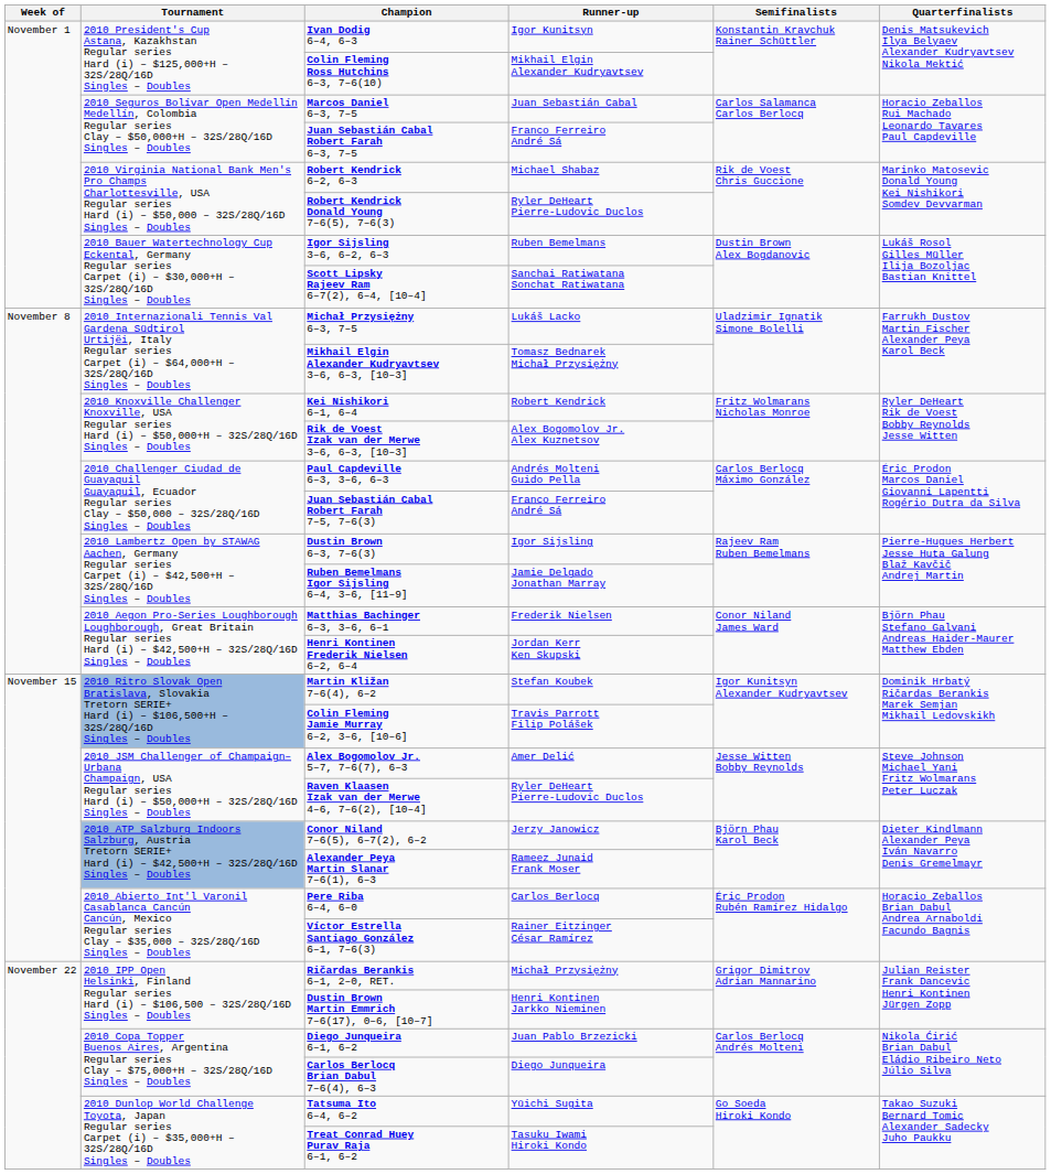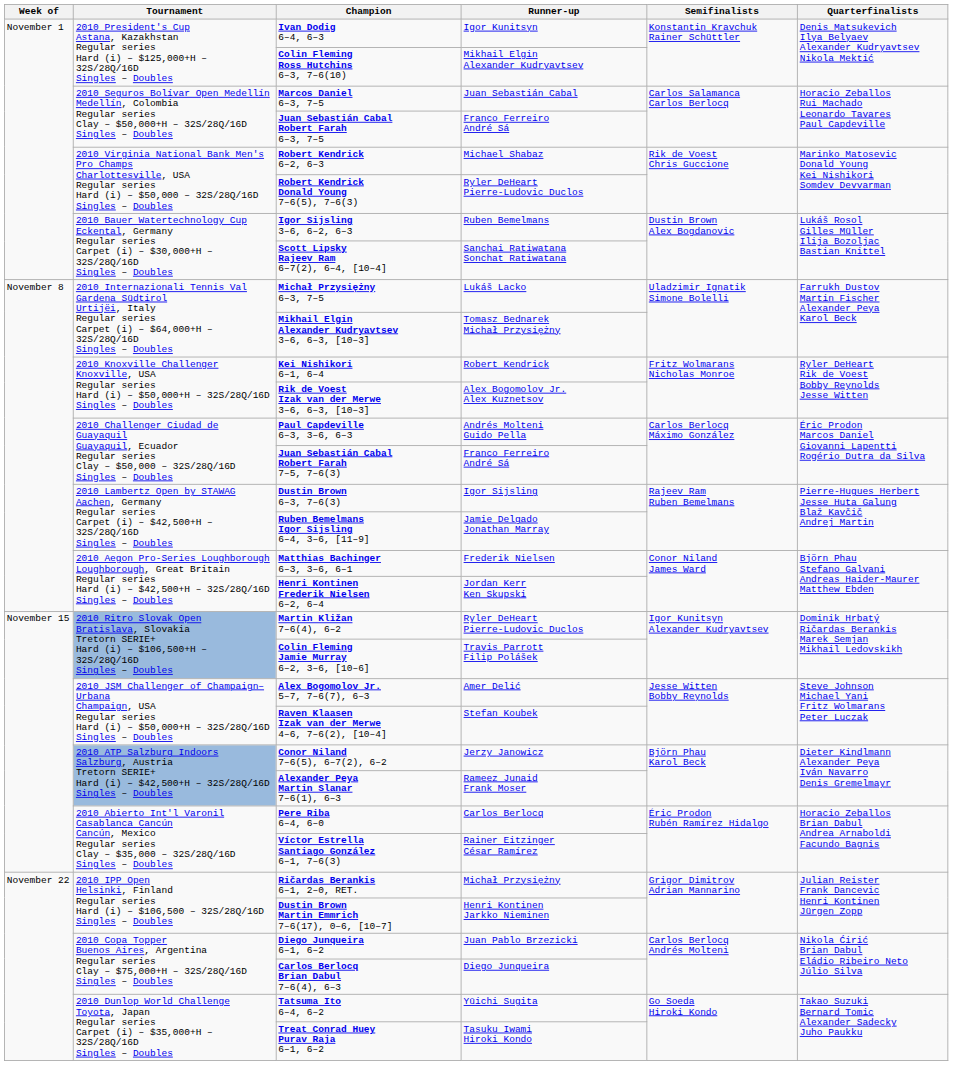 <table class=wikitable style=font-size:85%>
 <tr>
 <th width=75>Week of</th>
 <th width=230>Tournament</th>
 <th width=210>Champion</th>
 <th width=210>Runner-up</th>
 <th width=170>Semifinalists</th>
 <th width=170>Quarterfinalists</th>
 </tr>
 <tr style="vertical-align:top;">
 <td rowspan=8>November 1</td>
 <td rowspan=2><a href='#'>2010 President's Cup</a><br> <a href='#'>Astana</a>, Kazakhstan<br>Regular series<br>Hard (i) – $125,000+H – 32S/28Q/16D<br><a href='#'>Singles</a> – <a href='#'>Doubles</a></td>
 <td> <strong><a href='#'>Ivan Dodig</a></strong><br>6–4, 6–3</td>
 <td> <a href='#'>Igor Kunitsyn</a></td>
 <td rowspan=2> <a href='#'>Konstantin Kravchuk</a><br> <a href='#'>Rainer Schüttler</a></td>
 <td rowspan=2> <a href='#'>Denis Matsukevich</a><br> <a href='#'>Ilya Belyaev</a><br> <a href='#'>Alexander Kudryavtsev</a><br>  <a href='#'>Nikola Mektić</a></td>
 </tr>
 <tr style="vertical-align:top;">
 <td> <strong><a href='#'>Colin Fleming</a></strong><br> <strong><a href='#'>Ross Hutchins</a></strong><br>6–3, 7–6(10)</td>
 <td> <a href='#'>Mikhail Elgin</a><br> <a href='#'>Alexander Kudryavtsev</a></td>
 </tr>
 <tr style="vertical-align:top;">
 <td rowspan=2><a href='#'>2010 Seguros Bolívar Open Medellín</a><br> <a href='#'>Medellín</a>, Colombia<br>Regular series<br>Clay – $50,000+H – 32S/28Q/16D<br><a href='#'>Singles</a> – <a href='#'>Doubles</a></td>
 <td> <strong><a href='#'>Marcos Daniel</a></strong><br>6–3, 7–5</td>
 <td> <a href='#'>Juan Sebastián Cabal</a></td>
 <td rowspan=2> <a href='#'>Carlos Salamanca</a><br> <a href='#'>Carlos Berlocq</a></td>
 <td rowspan=2> <a href='#'>Horacio Zeballos</a><br> <a href='#'>Rui Machado</a><br> <a href='#'>Leonardo Tavares</a><br> <a href='#'>Paul Capdeville</a></td>
 </tr>
 <tr style="vertical-align:top;">
 <td> <strong><a href='#'>Juan Sebastián Cabal</a></strong><br> <strong><a href='#'>Robert Farah</a></strong><br> 6–3, 7–5</td>
 <td> <a href='#'>Franco Ferreiro</a><br> <a href='#'>André Sá</a></td>
 </tr>
 <tr style="vertical-align:top;">
 <td rowspan=2><a href='#'>2010 Virginia National Bank Men's Pro Champs</a><br> <a href='#'>Charlottesville</a>, USA<br>Regular series<br>Hard (i) – $50,000 – 32S/28Q/16D<br><a href='#'>Singles</a> – <a href='#'>Doubles</a></td>
 <td> <strong><a href='#'>Robert Kendrick</a></strong><br>6–2, 6–3</td>
 <td> <a href='#'>Michael Shabaz</a></td>
 <td rowspan=2> <a href='#'>Rik de Voest</a><br> <a href='#'>Chris Guccione</a></td>
 <td rowspan=2> <a href='#'>Marinko Matosevic</a><br> <a href='#'>Donald Young</a><br> <a href='#'>Kei Nishikori</a><br> <a href='#'>Somdev Devvarman</a></td>
 </tr>
 <tr style="vertical-align:top;">
 <td> <strong><a href='#'>Robert Kendrick</a></strong><br> <strong><a href='#'>Donald Young</a></strong><br>7–6(5), 7–6(3)</td>
 <td> <a href='#'>Ryler DeHeart</a><br> <a href='#'>Pierre-Ludovic Duclos</a></td>
 </tr>
 <tr style="vertical-align:top;">
 <td rowspan=2><a href='#'>2010 Bauer Watertechnology Cup</a><br> <a href='#'>Eckental</a>, Germany<br>Regular series<br>Carpet (i) – $30,000+H – 32S/28Q/16D<br><a href='#'>Singles</a> – <a href='#'>Doubles</a></td>
 <td> <strong><a href='#'>Igor Sijsling</a></strong><br>3–6, 6–2, 6–3</td>
 <td> <a href='#'>Ruben Bemelmans</a></td>
 <td rowspan=2> <a href='#'>Dustin Brown</a><br> <a href='#'>Alex Bogdanovic</a></td>
 <td rowspan=2> <a href='#'>Lukáš Rosol</a><br> <a href='#'>Gilles Müller</a><br> <a href='#'>Ilija Bozoljac</a><br> <a href='#'>Bastian Knittel</a></td>
 </tr>
 <tr style="vertical-align:top;">
 <td> <strong><a href='#'>Scott Lipsky</a></strong><br> <strong><a href='#'>Rajeev Ram</a></strong><br>6–7(2), 6–4, [10–4]</td>
 <td> <a href='#'>Sanchai Ratiwatana</a><br> <a href='#'>Sonchat Ratiwatana</a></td>
 </tr>
 <tr style="vertical-align:top;">
 <td rowspan=10>November 8</td>
 <td rowspan=2><a href='#'>2010 Internazionali Tennis Val Gardena Südtirol</a><br> <a href='#'>Urtijëi</a>, Italy<br>Regular series<br>Carpet (i) – $64,000+H – 32S/28Q/16D<br><a href='#'>Singles</a> – <a href='#'>Doubles</a></td>
 <td> <strong><a href='#'>Michał Przysiężny</a></strong><br>6–3, 7–5</td>
 <td> <a href='#'>Lukáš Lacko</a></td>
 <td rowspan=2> <a href='#'>Uladzimir Ignatik</a><br> <a href='#'>Simone Bolelli</a></td>
 <td rowspan=2> <a href='#'>Farrukh Dustov</a><br> <a href='#'>Martin Fischer</a><br> <a href='#'>Alexander Peya</a><br> <a href='#'>Karol Beck</a></td>
 </tr>
 <tr style="vertical-align:top;">
 <td> <strong><a href='#'>Mikhail Elgin</a></strong><br>  <strong><a href='#'>Alexander Kudryavtsev</a></strong><br>3–6, 6–3, [10–3]</td>
 <td> <a href='#'>Tomasz Bednarek</a><br> <a href='#'>Michał Przysiężny</a></td>
 </tr>
 <tr style="vertical-align:top;">
 <td rowspan=2><a href='#'>2010 Knoxville Challenger</a><br> <a href='#'>Knoxville</a>, USA<br>Regular series<br>Hard (i) – $50,000+H – 32S/28Q/16D<br><a href='#'>Singles</a> – <a href='#'>Doubles</a></td>
 <td> <strong><a href='#'>Kei Nishikori</a></strong><br>6–1, 6–4</td>
 <td> <a href='#'>Robert Kendrick</a></td>
 <td rowspan=2> <a href='#'>Fritz Wolmarans</a><br> <a href='#'>Nicholas Monroe</a></td>
 <td rowspan=2> <a href='#'>Ryler DeHeart</a><br> <a href='#'>Rik de Voest</a><br> <a href='#'>Bobby Reynolds</a><br> <a href='#'>Jesse Witten</a></td>
 </tr>
 <tr style="vertical-align:top;">
 <td> <strong><a href='#'>Rik de Voest</a></strong><br>  <strong><a href='#'>Izak van der Merwe</a></strong><br>3–6, 6–3, [10–3]</td>
 <td> <a href='#'>Alex Bogomolov Jr.</a><br> <a href='#'>Alex Kuznetsov</a></td>
 </tr>
 <tr style="vertical-align:top;">
 <td rowspan=2><a href='#'>2010 Challenger Ciudad de Guayaquil</a><br> <a href='#'>Guayaquil</a>, Ecuador<br>Regular series<br>Clay – $50,000 – 32S/28Q/16D<br><a href='#'>Singles</a> – <a href='#'>Doubles</a></td>
 <td> <strong><a href='#'>Paul Capdeville</a></strong><br>6–3, 3–6, 6–3</td>
 <td> <a href='#'>Andrés Molteni</a><br> <a href='#'>Guido Pella</a></td>
 <td rowspan=2> <a href='#'>Carlos Berlocq</a><br> <a href='#'>Máximo González</a></td>
 <td rowspan=2> <a href='#'>Éric Prodon</a><br> <a href='#'>Marcos Daniel</a><br> <a href='#'>Giovanni Lapentti</a><br> <a href='#'>Rogério Dutra da Silva</a></td>
 </tr>
 <tr style="vertical-align:top;">
 <td> <strong><a href='#'>Juan Sebastián Cabal</a></strong><br> <strong><a href='#'>Robert Farah</a></strong><br>7–5, 7–6(3)</td>
 <td> <a href='#'>Franco Ferreiro</a><br> <a href='#'>André Sá</a></td>
 </tr>
 <tr style="vertical-align:top;">
 <td rowspan=2><a href='#'>2010 Lambertz Open by STAWAG</a><br> <a href='#'>Aachen</a>, Germany<br>Regular series<br>Carpet (i) – $42,500+H – 32S/28Q/16D<br><a href='#'>Singles</a> – <a href='#'>Doubles</a></td>
 <td> <strong><a href='#'>Dustin Brown</a></strong><br>6–3, 7–6(3)</td>
 <td> <a href='#'>Igor Sijsling</a></td>
 <td rowspan=2> <a href='#'>Rajeev Ram</a><br> <a href='#'>Ruben Bemelmans</a></td>
 <td rowspan=2> <a href='#'>Pierre-Hugues Herbert</a><br> <a href='#'>Jesse Huta Galung</a><br> <a href='#'>Blaž Kavčič</a><br> <a href='#'>Andrej Martin</a></td>
 </tr>
 <tr style="vertical-align:top;">
 <td> <strong><a href='#'>Ruben Bemelmans</a></strong><br> <strong><a href='#'>Igor Sijsling</a></strong> <br> 6–4, 3–6, [11–9]</td>
 <td> <a href='#'>Jamie Delgado</a><br> <a href='#'>Jonathan Marray</a></td>
 </tr>
 <tr style="vertical-align:top;">
 <td rowspan=2><a href='#'>2010 Aegon Pro-Series Loughborough</a><br> <a href='#'>Loughborough</a>, Great Britain<br>Regular series<br>Hard (i) – $42,500+H – 32S/28Q/16D<br><a href='#'>Singles</a> – <a href='#'>Doubles</a></td>
 <td> <strong><a href='#'>Matthias Bachinger</a></strong><br>6–3, 3–6, 6–1</td>
 <td> <a href='#'>Frederik Nielsen</a></td>
 <td rowspan=2> <a href='#'>Conor Niland</a><br> <a href='#'>James Ward</a></td>
 <td rowspan=2> <a href='#'>Björn Phau</a><br> <a href='#'>Stefano Galvani</a><br> <a href='#'>Andreas Haider-Maurer</a><br> <a href='#'>Matthew Ebden</a></td>
 </tr>
 <tr style="vertical-align:top;">
 <td> <strong><a href='#'>Henri Kontinen</a></strong><br> <strong><a href='#'>Frederik Nielsen</a></strong><br>6–2, 6–4</td>
 <td> <a href='#'>Jordan Kerr</a><br> <a href='#'>Ken Skupski</a></td>
 </tr>
 <tr style="vertical-align:top;">
 <td rowspan=8>November 15</td>
 <td rowspan=2 style="background-color:#99BADD"><a href='#'>2010 Ritro Slovak Open</a><br> <a href='#'>Bratislava</a>, Slovakia<br>Tretorn SERIE+<br>Hard (i) – $106,500+H – 32S/28Q/16D<br><a href='#'>Singles</a> – <a href='#'>Doubles</a></td>
 <td> <strong><a href='#'>Martin Kližan</a></strong><br>7–6(4), 6–2</td>
-<td> <a href='#'>Stefan Koubek</a></td>
+<td> <a href='#'>Ryler DeHeart</a><br> <a href='#'>Pierre-Ludovic Duclos</a></td>
 <td rowspan=2> <a href='#'>Igor Kunitsyn</a> <br>  <a href='#'>Alexander Kudryavtsev</a></td>
 <td rowspan=2> <a href='#'>Dominik Hrbatý</a><br> <a href='#'>Ričardas Berankis</a><br> <a href='#'>Marek Semjan</a><br> <a href='#'>Mikhail Ledovskikh</a></td>
 </tr>
 <tr style="vertical-align:top;">
 <td> <strong><a href='#'>Colin Fleming</a></strong><br> <strong><a href='#'>Jamie Murray</a></strong> <br> 6–2, 3–6, [10–6]</td>
 <td> <a href='#'>Travis Parrott</a><br> <a href='#'>Filip Polášek</a></td>
 </tr>
 <tr style="vertical-align:top;">
 <td rowspan=2><a href='#'>2010 JSM Challenger of Champaign–Urbana</a><br><a href='#'>Champaign</a>, USA<br>Regular series<br>Hard (i) – $50,000+H – 32S/28Q/16D<br><a href='#'>Singles</a> – <a href='#'>Doubles</a></td>
 <td> <strong><a href='#'>Alex Bogomolov Jr.</a></strong><br>5–7, 7–6(7), 6–3</td>
 <td> <a href='#'>Amer Delić</a></td>
 <td rowspan=2> <a href='#'>Jesse Witten</a> <br> <a href='#'>Bobby Reynolds</a></td>
 <td rowspan=2> <a href='#'>Steve Johnson</a><br>  <a href='#'>Michael Yani</a><br> <a href='#'>Fritz Wolmarans</a><br>  <a href='#'>Peter Luczak</a></td>
 </tr>
 <tr style="vertical-align:top;">
 <td> <strong><a href='#'>Raven Klaasen</a></strong><br> <strong><a href='#'>Izak van der Merwe</a></strong> <br> 4–6, 7–6(2), [10–4]</td>
-<td> <a href='#'>Ryler DeHeart</a><br> <a href='#'>Pierre-Ludovic Duclos</a></td>
+<td> <a href='#'>Stefan Koubek</a></td>
 </tr>
 <tr style="vertical-align:top;">
 <td rowspan=2 style="background-color:#99BADD"><a href='#'>2010 ATP Salzburg Indoors</a><br> <a href='#'>Salzburg</a>, Austria<br>Tretorn SERIE+<br>Hard (i) – $42,500+H – 32S/28Q/16D<br><a href='#'>Singles</a> – <a href='#'>Doubles</a></td>
 <td> <strong><a href='#'>Conor Niland</a></strong><br>7–6(5), 6–7(2), 6–2</td>
 <td> <a href='#'>Jerzy Janowicz</a></td>
 <td rowspan=2> <a href='#'>Björn Phau</a> <br>  <a href='#'>Karol Beck</a></td>
 <td rowspan=2> <a href='#'>Dieter Kindlmann</a> <br>  <a href='#'>Alexander Peya</a> <br>  <a href='#'>Iván Navarro</a> <br>  <a href='#'>Denis Gremelmayr</a></td>
 </tr>
 <tr style="vertical-align:top;">
 <td> <strong><a href='#'>Alexander Peya</a></strong><br> <strong><a href='#'>Martin Slanar</a></strong> <br> 7–6(1), 6–3</td>
 <td> <a href='#'>Rameez Junaid</a><br> <a href='#'>Frank Moser</a></td>
 </tr>
 <tr style="vertical-align:top;">
 <td rowspan=2><a href='#'>2010 Abierto Int'l Varonil Casablanca Cancún</a><br> <a href='#'>Cancún</a>, Mexico<br>Regular series<br>Clay – $35,000 – 32S/28Q/16D<br><a href='#'>Singles</a> – <a href='#'>Doubles</a></td>
 <td> <strong><a href='#'>Pere Riba</a></strong><br>6–4, 6–0</td>
 <td> <a href='#'>Carlos Berlocq</a></td>
 <td rowspan=2> <a href='#'>Éric Prodon</a> <br>  <a href='#'>Rubén Ramírez Hidalgo</a></td>
 <td rowspan=2> <a href='#'>Horacio Zeballos</a> <br>  <a href='#'>Brian Dabul</a> <br>  <a href='#'>Andrea Arnaboldi</a> <br>  <a href='#'>Facundo Bagnis</a></td>
 </tr>
 <tr style="vertical-align:top;">
 <td> <strong><a href='#'>Víctor Estrella</a></strong><br> <strong><a href='#'>Santiago González</a></strong> <br> 6–1, 7–6(3)</td>
 <td> <a href='#'>Rainer Eitzinger</a><br> <a href='#'>César Ramírez</a></td>
 </tr>
 <tr style="vertical-align:top;">
 <td rowspan=6>November 22</td>
 <td rowspan=2><a href='#'>2010 IPP Open</a><br> <a href='#'>Helsinki</a>, Finland<br>Regular series<br>Hard (i) – $106,500 – 32S/28Q/16D<br><a href='#'>Singles</a> – <a href='#'>Doubles</a></td>
 <td> <strong><a href='#'>Ričardas Berankis</a></strong><br>6–1, 2–0, RET.</td>
 <td> <a href='#'>Michał Przysiężny</a></td>
 <td rowspan=2> <a href='#'>Grigor Dimitrov</a><br> <a href='#'>Adrian Mannarino</a></td>
 <td rowspan=2> <a href='#'>Julian Reister</a><br> <a href='#'>Frank Dancevic</a><br> <a href='#'>Henri Kontinen</a><br> <a href='#'>Jürgen Zopp</a></td>
 </tr>
 <tr style="vertical-align:top;">
 <td> <strong><a href='#'>Dustin Brown</a></strong><br> <strong><a href='#'>Martin Emmrich</a></strong> <br> 7–6(17), 0–6, [10–7]</td>
 <td> <a href='#'>Henri Kontinen</a><br> <a href='#'>Jarkko Nieminen</a></td>
 </tr>
 <tr style="vertical-align:top;">
 <td rowspan=2><a href='#'>2010 Copa Topper</a><br> <a href='#'>Buenos Aires</a>, Argentina<br>Regular series<br>Clay – $75,000+H – 32S/28Q/16D<br><a href='#'>Singles</a> – <a href='#'>Doubles</a></td>
 <td> <strong><a href='#'>Diego Junqueira</a></strong><br>6–1, 6–2</td>
 <td> <a href='#'>Juan Pablo Brzezicki</a></td>
 <td rowspan=2> <a href='#'>Carlos Berlocq</a><br> <a href='#'>Andrés Molteni</a></td>
 <td rowspan=2> <a href='#'>Nikola Ćirić</a><br> <a href='#'>Brian Dabul</a><br> <a href='#'>Eládio Ribeiro Neto</a><br> <a href='#'>Júlio Silva</a></td>
 </tr>
 <tr style="vertical-align:top;">
 <td> <strong><a href='#'>Carlos Berlocq</a></strong><br> <strong><a href='#'>Brian Dabul</a></strong> <br> 7–6(4), 6–3</td>
 <td> <a href='#'>Diego Junqueira</a></td>
 </tr>
 <tr style="vertical-align:top;">
 <td rowspan=2><a href='#'>2010 Dunlop World Challenge</a><br> <a href='#'>Toyota</a>, Japan<br>Regular series<br>Carpet (i) – $35,000+H – 32S/28Q/16D<br><a href='#'>Singles</a> – <a href='#'>Doubles</a></td>
 <td> <strong><a href='#'>Tatsuma Ito</a></strong><br>6–4, 6–2</td>
 <td> <a href='#'>Yūichi Sugita</a></td>
 <td rowspan=2> <a href='#'>Go Soeda</a><br> <a href='#'>Hiroki Kondo</a></td>
 <td rowspan=2> <a href='#'>Takao Suzuki</a><br> <a href='#'>Bernard Tomic</a><br> <a href='#'>Alexander Sadecky</a><br> <a href='#'>Juho Paukku</a></td>
 </tr>
 <tr style="vertical-align:top;">
 <td> <strong><a href='#'>Treat Conrad Huey</a></strong><br> <strong><a href='#'>Purav Raja</a></strong> <br> 6–1, 6–2</td>
 <td> <a href='#'>Tasuku Iwami</a><br> <a href='#'>Hiroki Kondo</a></td>
 </tr>
 </table>
